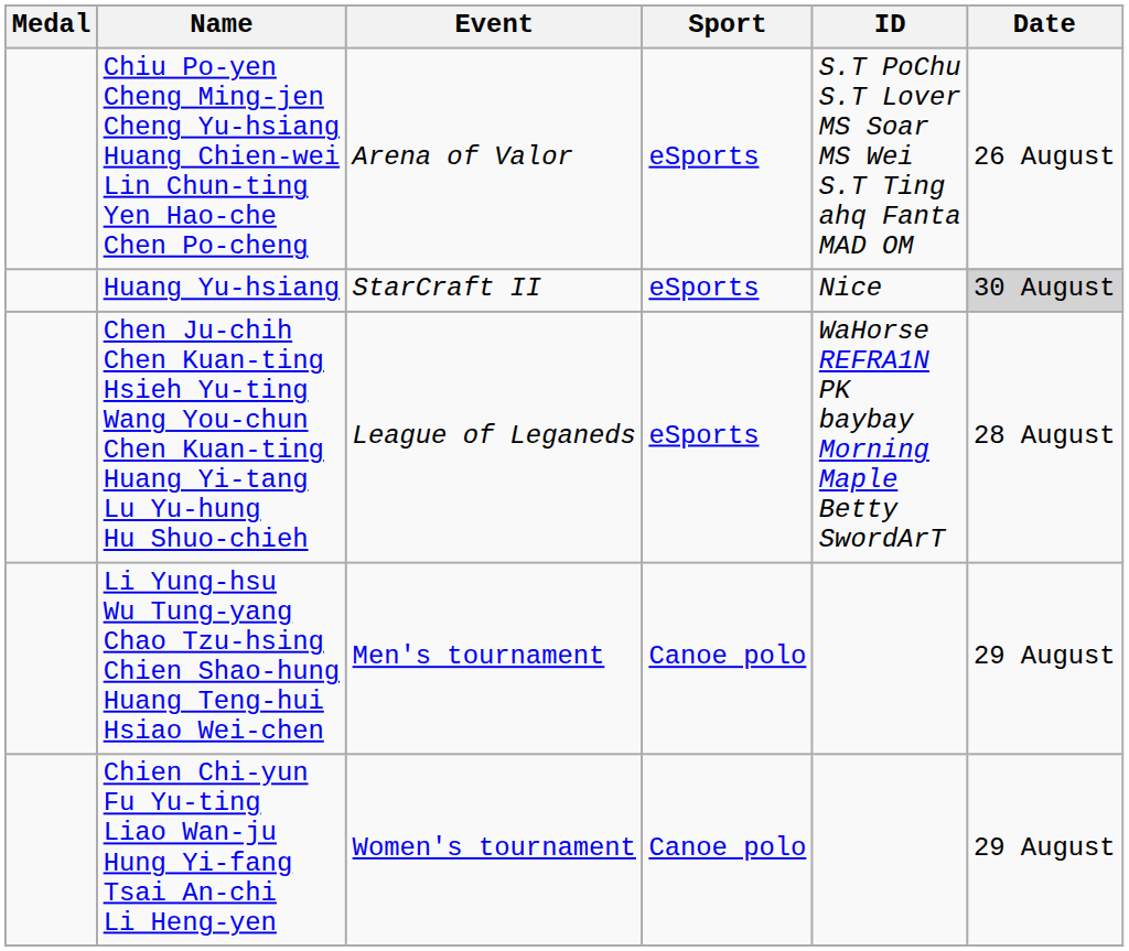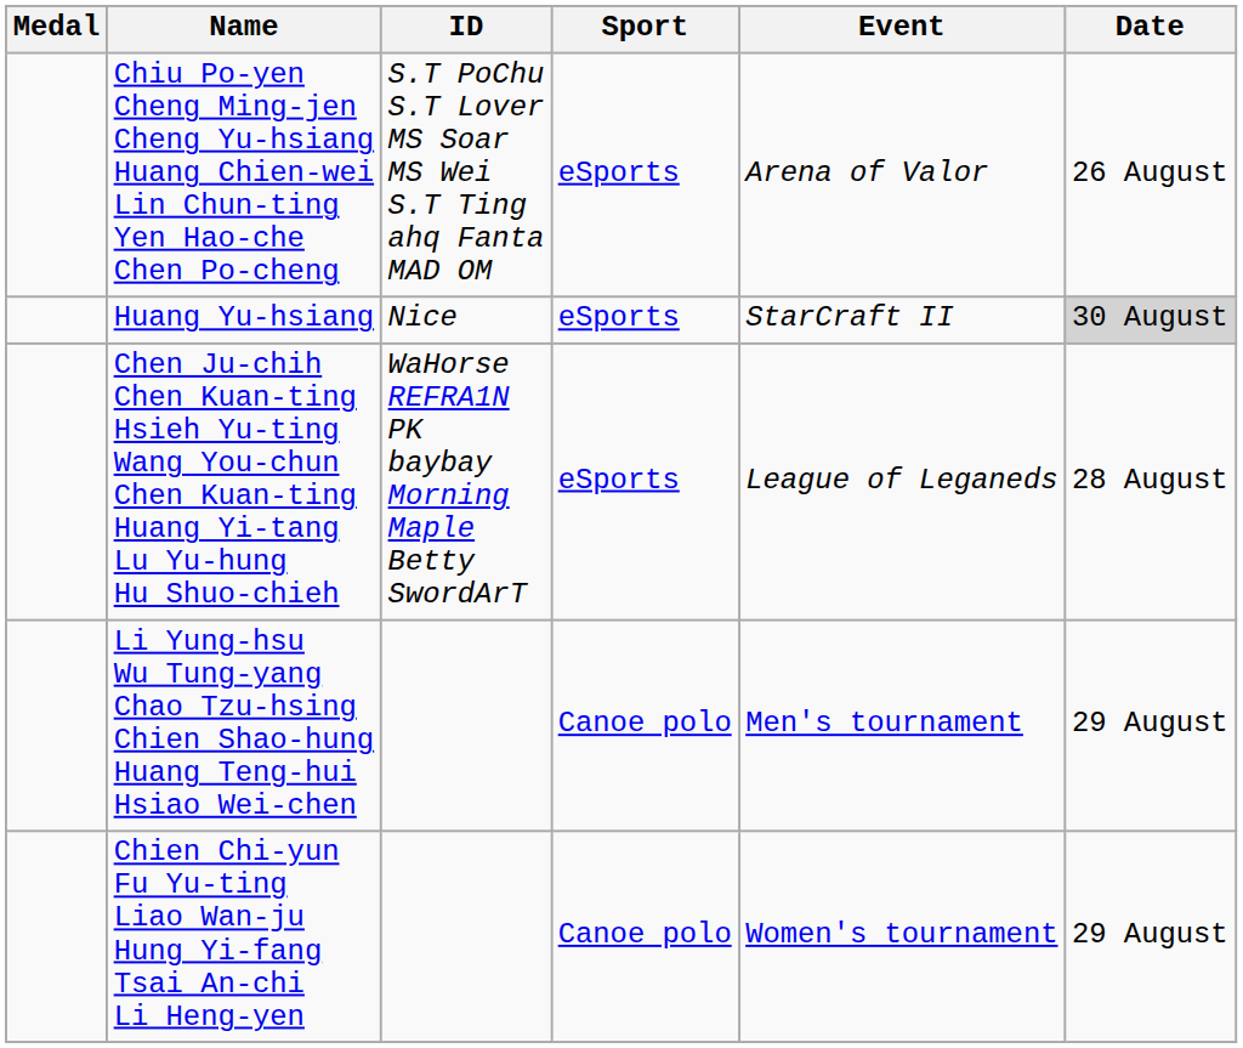 <table class="wikitable sortable"  style="font-size:95%">
 <tr>
 <th>Medal</th>
 <th>Name</th>
+<th>ID</th>
+<th>Sport</th>
 <th>Event</th>
-<th>Sport</th>
-<th>ID</th>
 <th>Date</th>
 </tr>
 <tr>
 <td></td>
 <td><a href='#'>Chiu Po-yen</a><br><a href='#'>Cheng Ming-jen</a><br><a href='#'>Cheng Yu-hsiang</a><br><a href='#'>Huang Chien-wei</a><br><a href='#'>Lin Chun-ting</a><br><a href='#'>Yen Hao-che</a><br><a href='#'>Chen Po-cheng</a></td>
+<td><em>S.T PoChu</em><br><em>S.T Lover</em><br><em>MS Soar</em><br><em>MS Wei</em><br><em>S.T Ting</em><br><em>ahq Fanta</em><br><em>MAD OM</em></td>
+<td><a href='#'>eSports</a></td>
 <td><em>Arena of Valor</em></td>
-<td><a href='#'>eSports</a></td>
-<td><em>S.T PoChu</em><br><em>S.T Lover</em><br><em>MS Soar</em><br><em>MS Wei</em><br><em>S.T Ting</em><br><em>ahq Fanta</em><br><em>MAD OM</em></td>
 <td>26 August</td>
 </tr>
 <tr>
 <td></td>
 <td><a href='#'>Huang Yu-hsiang</a></td>
+<td><em>Nice</em></td>
+<td><a href='#'>eSports</a></td>
 <td><em>StarCraft II</em></td>
-<td><a href='#'>eSports</a></td>
-<td><em>Nice</em></td>
 <td style="background: lightgrey;">30 August</td>
 </tr>
 <tr>
 <td></td>
 <td><a href='#'>Chen Ju-chih</a><br><a href='#'>Chen Kuan-ting</a><br><a href='#'>Hsieh Yu-ting</a><br><a href='#'>Wang You-chun</a><br><a href='#'>Chen Kuan-ting</a><br><a href='#'>Huang Yi-tang</a><br><a href='#'>Lu Yu-hung</a><br><a href='#'>Hu Shuo-chieh</a></td>
+<td><em>WaHorse</em><br><em><a href='#'>REFRA1N</a></em><br><em>PK</em><br><em>baybay</em><br><em><a href='#'>Morning</a></em><br><em><a href='#'>Maple</a></em><br><em>Betty</em><br><em>SwordArT</em></td>
+<td><a href='#'>eSports</a></td>
 <td><em>League of Leganeds</em></td>
-<td><a href='#'>eSports</a></td>
-<td><em>WaHorse</em><br><em><a href='#'>REFRA1N</a></em><br><em>PK</em><br><em>baybay</em><br><em><a href='#'>Morning</a></em><br><em><a href='#'>Maple</a></em><br><em>Betty</em><br><em>SwordArT</em></td>
 <td>28 August</td>
 </tr>
 <tr>
 <td></td>
 <td><a href='#'>Li Yung-hsu</a><br><a href='#'>Wu Tung-yang</a><br><a href='#'>Chao Tzu-hsing</a><br><a href='#'>Chien Shao-hung</a><br><a href='#'>Huang Teng-hui</a><br><a href='#'>Hsiao Wei-chen</a></td>
+<td></td>
+<td><a href='#'>Canoe polo</a></td>
 <td><a href='#'>Men's tournament</a></td>
-<td><a href='#'>Canoe polo</a></td>
-<td></td>
 <td>29 August</td>
 </tr>
 <tr>
 <td></td>
 <td><a href='#'>Chien Chi-yun</a><br><a href='#'>Fu Yu-ting</a><br><a href='#'>Liao Wan-ju</a><br><a href='#'>Hung Yi-fang</a><br><a href='#'>Tsai An-chi</a><br><a href='#'>Li Heng-yen</a></td>
+<td></td>
+<td><a href='#'>Canoe polo</a></td>
 <td><a href='#'>Women's tournament</a></td>
-<td><a href='#'>Canoe polo</a></td>
-<td></td>
 <td>29 August</td>
 </tr>
 </table>
